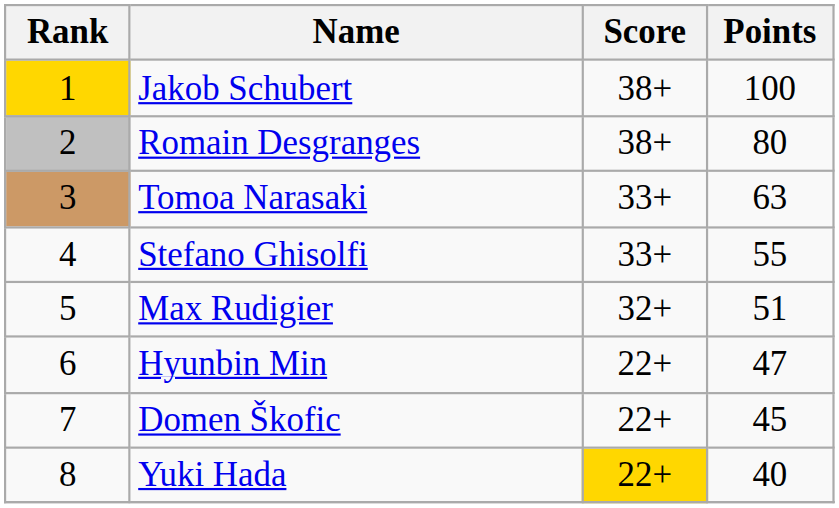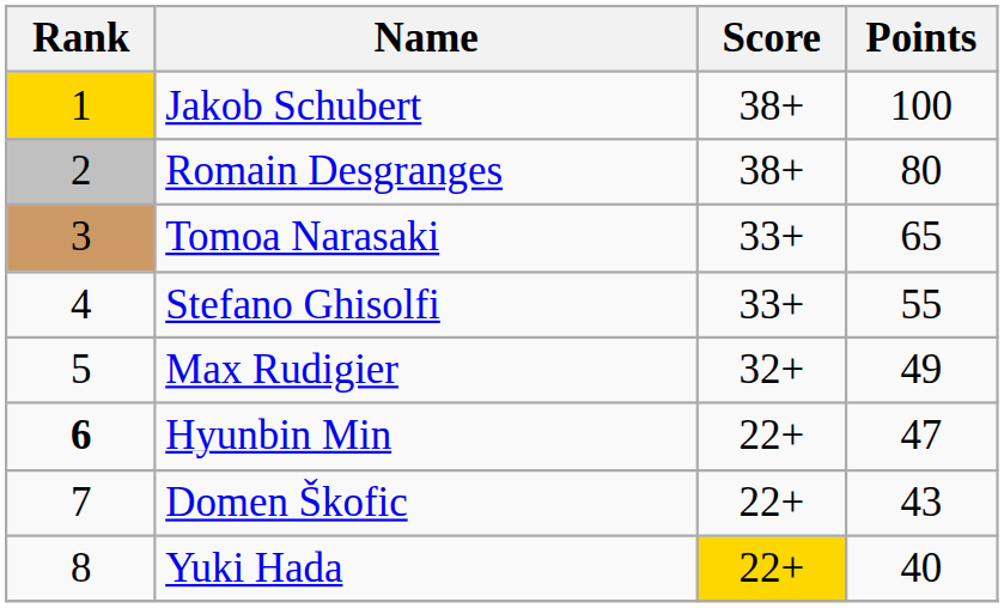 <table class="wikitable">
 <tr>
 <th width = "50">Rank</th>
 <th width = "200">Name</th>
 <th width = "50">Score</th>
 <th width = "50">Points</th>
 </tr>
 <tr>
 <td align="center" style="background: gold">1</td>
 <td> <a href='#'>Jakob Schubert</a></td>
 <td align="center">38+</td>
 <td align="center">100</td>
 </tr>
 <tr>
 <td align="center" style="background: silver">2</td>
 <td> <a href='#'>Romain Desgranges</a></td>
 <td align="center">38+</td>
 <td align="center">80</td>
 </tr>
 <tr>
 <td align="center" style="background: #cc9966">3</td>
 <td> <a href='#'>Tomoa Narasaki</a></td>
 <td align="center">33+</td>
-<td align="center">63</td>
+<td align="center">65</td>
 </tr>
 <tr>
 <td align="center">4</td>
 <td> <a href='#'>Stefano Ghisolfi</a></td>
 <td align="center">33+</td>
 <td align="center">55</td>
 </tr>
 <tr>
 <td align="center">5</td>
 <td> <a href='#'>Max Rudigier</a></td>
 <td align="center">32+</td>
-<td align="center">51</td>
+<td align="center">49</td>
 </tr>
 <tr>
-<td align="center">6</td>
+<td align="center"><strong>6</strong></td>
 <td> <a href='#'>Hyunbin Min</a></td>
 <td align="center">22+</td>
 <td align="center">47</td>
 </tr>
 <tr>
 <td align="center">7</td>
 <td> <a href='#'>Domen Škofic</a></td>
 <td align="center">22+</td>
-<td align="center">45</td>
+<td align="center">43</td>
 </tr>
 <tr>
 <td align="center">8</td>
 <td> <a href='#'>Yuki Hada</a></td>
 <td align="center" style="background: gold;">22+</td>
 <td align="center">40</td>
 </tr>
 <tr>
 </tr>
 </table>
